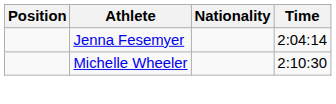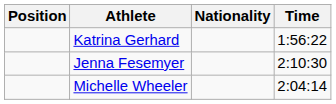 <table class="wikitable sortable">
 <tr>
 <th>Position</th>
 <th>Athlete</th>
 <th>Nationality</th>
 <th>Time</th>
 </tr>
 <tr>
 <td align=center></td>
+<td><a href='#'>Katrina Gerhard</a></td>
+<td></td>
+<td>1:56:22</td>
+</tr>
+<tr>
+<td align=center></td>
 <td><a href='#'>Jenna Fesemyer</a></td>
 <td></td>
-<td>2:04:14</td>
+<td>2:10:30</td>
 </tr>
 <tr>
 <td align=center></td>
 <td><a href='#'>Michelle Wheeler</a></td>
 <td></td>
-<td>2:10:30</td>
+<td>2:04:14</td>
 </tr>
 </table>
